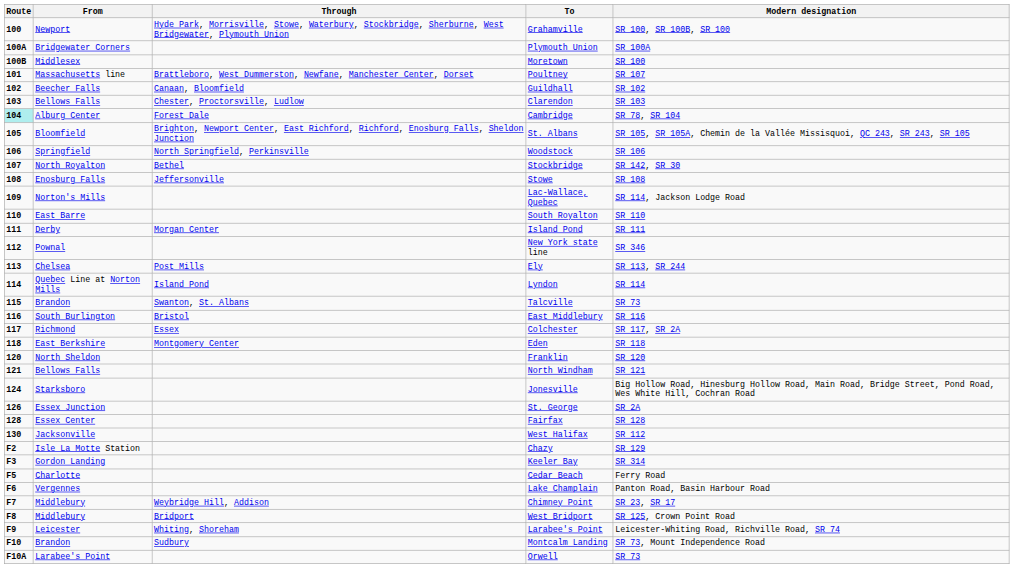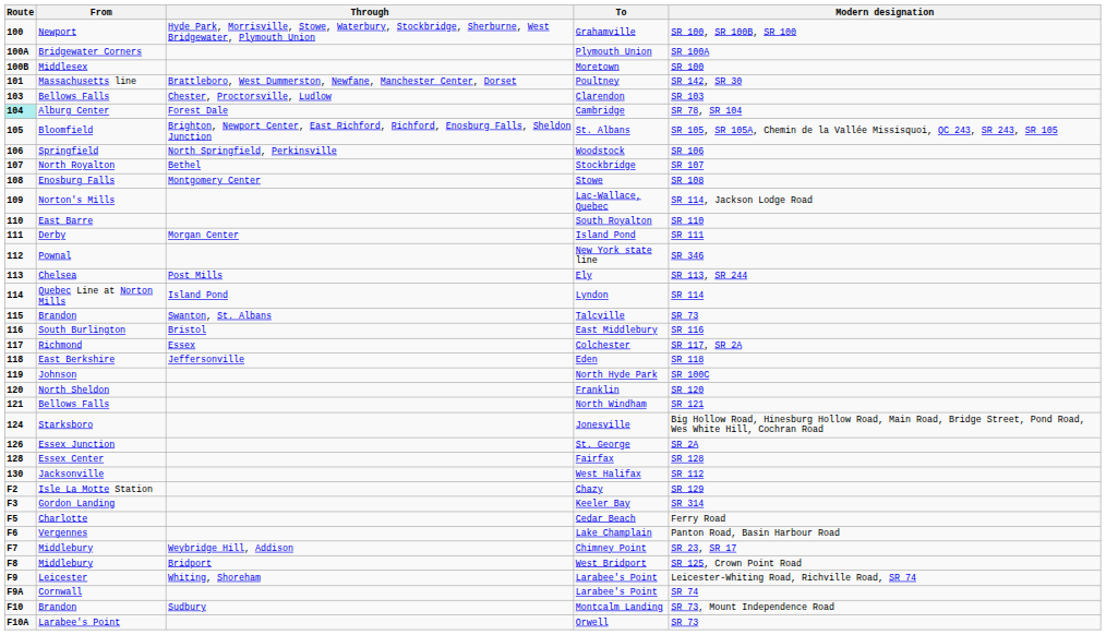 <table class="wikitable">
 <tr>
 <th>Route<br></th>
 <th>From</th>
 <th>Through</th>
 <th>To</th>
 <th>Modern designation</th>
 </tr>
 <tr>
 <td><strong>100</strong></td>
 <td><a href='#'>Newport</a></td>
 <td><a href='#'>Hyde Park</a>, <a href='#'>Morrisville</a>, <a href='#'>Stowe</a>, <a href='#'>Waterbury</a>, <a href='#'>Stockbridge</a>, <a href='#'>Sherburne</a>, <a href='#'>West Bridgewater</a>, <a href='#'>Plymouth Union</a></td>
 <td><a href='#'>Grahamville</a></td>
 <td><a href='#'>SR 100</a>, <a href='#'>SR 100B</a>, <a href='#'>SR 100</a></td>
 </tr>
 <tr>
 <td><strong>100A</strong></td>
 <td><a href='#'>Bridgewater Corners</a></td>
 <td></td>
 <td><a href='#'>Plymouth Union</a></td>
 <td><a href='#'>SR 100A</a></td>
 </tr>
 <tr>
 <td><strong>100B</strong></td>
 <td><a href='#'>Middlesex</a></td>
 <td></td>
 <td><a href='#'>Moretown</a></td>
 <td><a href='#'>SR 100</a></td>
 </tr>
 <tr>
 <td><strong>101</strong></td>
 <td><a href='#'>Massachusetts</a> line</td>
 <td><a href='#'>Brattleboro</a>, <a href='#'>West Dummerston</a>, <a href='#'>Newfane</a>, <a href='#'>Manchester Center</a>, <a href='#'>Dorset</a></td>
 <td><a href='#'>Poultney</a></td>
-<td><a href='#'>SR 107</a></td>
-</tr>
-<tr>
-<td><strong>102</strong></td>
-<td><a href='#'>Beecher Falls</a></td>
-<td><a href='#'>Canaan</a>, <a href='#'>Bloomfield</a></td>
-<td><a href='#'>Guildhall</a></td>
-<td><a href='#'>SR 102</a></td>
+<td><a href='#'>SR 142</a>, <a href='#'>SR 30</a></td>
 </tr>
 <tr>
 <td><strong>103</strong></td>
 <td><a href='#'>Bellows Falls</a></td>
 <td><a href='#'>Chester</a>, <a href='#'>Proctorsville</a>, <a href='#'>Ludlow</a></td>
 <td><a href='#'>Clarendon</a></td>
 <td><a href='#'>SR 103</a></td>
 </tr>
 <tr>
 <td style="background: paleturquoise;"><strong>104</strong></td>
 <td><a href='#'>Alburg Center</a></td>
 <td><a href='#'>Forest Dale</a></td>
 <td><a href='#'>Cambridge</a></td>
 <td><a href='#'>SR 78</a>, <a href='#'>SR 104</a></td>
 </tr>
 <tr>
 <td><strong>105</strong></td>
 <td><a href='#'>Bloomfield</a></td>
 <td><a href='#'>Brighton</a>, <a href='#'>Newport Center</a>, <a href='#'>East Richford</a>, <a href='#'>Richford</a>, <a href='#'>Enosburg Falls</a>, <a href='#'>Sheldon Junction</a></td>
 <td><a href='#'>St. Albans</a></td>
 <td><a href='#'>SR 105</a>, <a href='#'>SR 105A</a>, Chemin de la Vallée Missisquoi, <a href='#'>QC 243</a>, <a href='#'>SR 243</a>, <a href='#'>SR 105</a></td>
 </tr>
 <tr>
 <td><strong>106</strong></td>
 <td><a href='#'>Springfield</a></td>
 <td><a href='#'>North Springfield</a>, <a href='#'>Perkinsville</a></td>
 <td><a href='#'>Woodstock</a></td>
 <td><a href='#'>SR 106</a></td>
 </tr>
 <tr>
 <td><strong>107</strong></td>
 <td><a href='#'>North Royalton</a></td>
 <td><a href='#'>Bethel</a></td>
 <td><a href='#'>Stockbridge</a></td>
-<td><a href='#'>SR 142</a>, <a href='#'>SR 30</a></td>
+<td><a href='#'>SR 107</a></td>
 </tr>
 <tr>
 <td><strong>108</strong></td>
 <td><a href='#'>Enosburg Falls</a></td>
-<td><a href='#'>Jeffersonville</a></td>
+<td><a href='#'>Montgomery Center</a></td>
 <td><a href='#'>Stowe</a></td>
 <td><a href='#'>SR 108</a></td>
 </tr>
 <tr>
 <td><strong>109</strong></td>
 <td><a href='#'>Norton's Mills</a></td>
 <td></td>
 <td><a href='#'>Lac-Wallace, Quebec</a></td>
 <td><a href='#'>SR 114</a>, Jackson Lodge Road</td>
 </tr>
 <tr>
 <td><strong>110</strong></td>
 <td><a href='#'>East Barre</a></td>
 <td></td>
 <td><a href='#'>South Royalton</a></td>
 <td><a href='#'>SR 110</a></td>
 </tr>
 <tr>
 <td><strong>111</strong></td>
 <td><a href='#'>Derby</a></td>
 <td><a href='#'>Morgan Center</a></td>
 <td><a href='#'>Island Pond</a></td>
 <td><a href='#'>SR 111</a></td>
 </tr>
 <tr>
 <td><strong>112</strong></td>
 <td><a href='#'>Pownal</a></td>
 <td></td>
 <td><a href='#'>New York state</a> line</td>
 <td><a href='#'>SR 346</a></td>
 </tr>
 <tr>
 <td><strong>113</strong></td>
 <td><a href='#'>Chelsea</a></td>
 <td><a href='#'>Post Mills</a></td>
 <td><a href='#'>Ely</a></td>
 <td><a href='#'>SR 113</a>, <a href='#'>SR 244</a></td>
 </tr>
 <tr>
 <td><strong>114</strong></td>
 <td><a href='#'>Quebec</a> Line at <a href='#'>Norton Mills</a></td>
 <td><a href='#'>Island Pond</a></td>
 <td><a href='#'>Lyndon</a></td>
 <td><a href='#'>SR 114</a></td>
 </tr>
 <tr>
 <td><strong>115</strong></td>
 <td><a href='#'>Brandon</a></td>
 <td><a href='#'>Swanton</a>, <a href='#'>St. Albans</a></td>
 <td><a href='#'>Talcville</a></td>
 <td><a href='#'>SR 73</a></td>
 </tr>
 <tr>
 <td><strong>116</strong></td>
 <td><a href='#'>South Burlington</a></td>
 <td><a href='#'>Bristol</a></td>
 <td><a href='#'>East Middlebury</a></td>
 <td><a href='#'>SR 116</a></td>
 </tr>
 <tr>
 <td><strong>117</strong></td>
 <td><a href='#'>Richmond</a></td>
 <td><a href='#'>Essex</a></td>
 <td><a href='#'>Colchester</a></td>
 <td><a href='#'>SR 117</a>, <a href='#'>SR 2A</a></td>
 </tr>
 <tr>
 <td><strong>118</strong></td>
 <td><a href='#'>East Berkshire</a></td>
-<td><a href='#'>Montgomery Center</a></td>
+<td><a href='#'>Jeffersonville</a></td>
 <td><a href='#'>Eden</a></td>
 <td><a href='#'>SR 118</a></td>
+</tr>
+<tr>
+<td><strong>119</strong></td>
+<td><a href='#'>Johnson</a></td>
+<td></td>
+<td><a href='#'>North Hyde Park</a></td>
+<td><a href='#'>SR 100C</a></td>
 </tr>
 <tr>
 <td><strong>120</strong></td>
 <td><a href='#'>North Sheldon</a></td>
 <td></td>
 <td><a href='#'>Franklin</a></td>
 <td><a href='#'>SR 120</a></td>
 </tr>
 <tr>
 <td><strong>121</strong></td>
 <td><a href='#'>Bellows Falls</a></td>
 <td></td>
 <td><a href='#'>North Windham</a></td>
 <td><a href='#'>SR 121</a></td>
 </tr>
 <tr>
 <td><strong>124</strong></td>
 <td><a href='#'>Starksboro</a></td>
 <td></td>
 <td><a href='#'>Jonesville</a></td>
 <td>Big Hollow Road, Hinesburg Hollow Road, Main Road, Bridge Street, Pond Road, Wes White Hill, Cochran Road</td>
 </tr>
 <tr>
 <td><strong>126</strong></td>
 <td><a href='#'>Essex Junction</a></td>
 <td></td>
 <td><a href='#'>St. George</a></td>
 <td><a href='#'>SR 2A</a></td>
 </tr>
 <tr>
 <td><strong>128</strong></td>
 <td><a href='#'>Essex Center</a></td>
 <td></td>
 <td><a href='#'>Fairfax</a></td>
 <td><a href='#'>SR 128</a></td>
 </tr>
 <tr>
 <td><strong>130</strong></td>
 <td><a href='#'>Jacksonville</a></td>
 <td></td>
 <td><a href='#'>West Halifax</a></td>
 <td><a href='#'>SR 112</a></td>
 </tr>
 <tr>
 <td><strong>F2</strong></td>
 <td><a href='#'>Isle La Motte</a> Station</td>
 <td></td>
 <td><a href='#'>Chazy</a></td>
 <td><a href='#'>SR 129</a></td>
 </tr>
 <tr>
 <td><strong>F3</strong></td>
 <td><a href='#'>Gordon Landing</a></td>
 <td></td>
 <td><a href='#'>Keeler Bay</a></td>
 <td><a href='#'>SR 314</a></td>
 </tr>
 <tr>
 <td><strong>F5</strong></td>
 <td><a href='#'>Charlotte</a></td>
 <td></td>
 <td><a href='#'>Cedar Beach</a></td>
 <td>Ferry Road</td>
 </tr>
 <tr>
 <td><strong>F6</strong></td>
 <td><a href='#'>Vergennes</a></td>
 <td></td>
 <td><a href='#'>Lake Champlain</a></td>
 <td>Panton Road, Basin Harbour Road</td>
 </tr>
 <tr>
 <td><strong>F7</strong></td>
 <td><a href='#'>Middlebury</a></td>
 <td><a href='#'>Weybridge Hill</a>, <a href='#'>Addison</a></td>
 <td><a href='#'>Chimney Point</a></td>
 <td><a href='#'>SR 23</a>, <a href='#'>SR 17</a></td>
 </tr>
 <tr>
 <td><strong>F8</strong></td>
 <td><a href='#'>Middlebury</a></td>
 <td><a href='#'>Bridport</a></td>
 <td><a href='#'>West Bridport</a></td>
 <td><a href='#'>SR 125</a>, Crown Point Road</td>
 </tr>
 <tr>
 <td><strong>F9</strong></td>
 <td><a href='#'>Leicester</a></td>
 <td><a href='#'>Whiting</a>, <a href='#'>Shoreham</a></td>
 <td><a href='#'>Larabee's Point</a></td>
 <td>Leicester-Whiting Road, Richville Road, <a href='#'>SR 74</a></td>
 </tr>
 <tr>
+<td><strong>F9A</strong></td>
+<td><a href='#'>Cornwall</a></td>
+<td></td>
+<td><a href='#'>Larabee's Point</a></td>
+<td><a href='#'>SR 74</a></td>
+</tr>
+<tr>
 <td><strong>F10</strong></td>
 <td><a href='#'>Brandon</a></td>
 <td><a href='#'>Sudbury</a></td>
 <td><a href='#'>Montcalm Landing</a></td>
 <td><a href='#'>SR 73</a>, Mount Independence Road</td>
 </tr>
 <tr>
 <td><strong>F10A</strong></td>
 <td><a href='#'>Larabee's Point</a></td>
 <td></td>
 <td><a href='#'>Orwell</a></td>
 <td><a href='#'>SR 73</a></td>
 </tr>
 </table>
